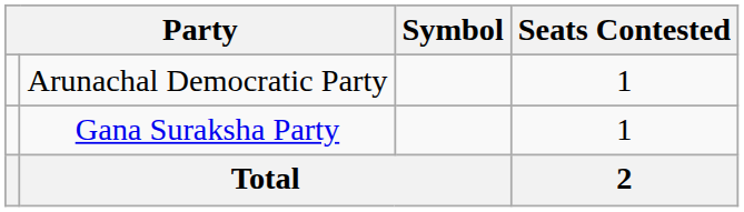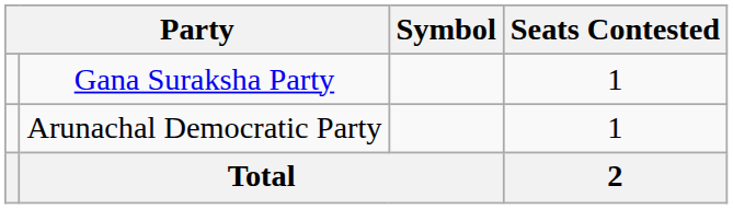 <table class="wikitable" style="text-align:center">
 <tr>
 <th colspan="2">Party</th>
 <th>Symbol</th>
 <th>Seats Contested</th>
 </tr>
 <tr>
 <td></td>
-<td>Arunachal Democratic Party</td>
+<td><a href='#'>Gana Suraksha Party</a></td>
 <td></td>
 <td>1</td>
 </tr>
 <tr>
 <td></td>
-<td><a href='#'>Gana Suraksha Party</a></td>
+<td>Arunachal Democratic Party</td>
 <td></td>
 <td>1</td>
 </tr>
 <tr>
 <th></th>
 <th colspan="2"><strong>Total</strong></th>
 <th>2</th>
 </tr>
 </table>
